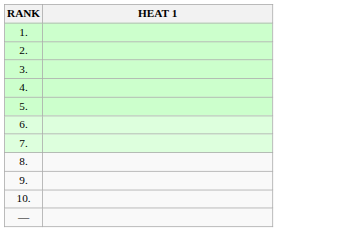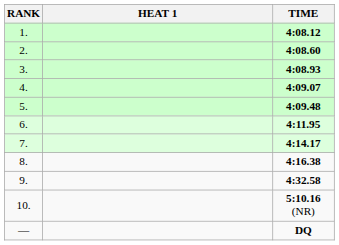 <table class="wikitable" style="border-collapse: collapse; font-size: 90%;">
 <tr>
 <th>RANK</th>
 <th style="width: 20em">HEAT 1</th>
+<th style="width: 5em">TIME</th>
 </tr>
 <tr style="background:#ccffcc;">
 <td align="center">1.</td>
 <td></td>
+<td align="center"><strong>4:08.12</strong></td>
 </tr>
 <tr style="background:#ccffcc;">
 <td align="center">2.</td>
 <td></td>
+<td align="center"><strong>4:08.60</strong></td>
 </tr>
 <tr style="background:#ccffcc;">
 <td align="center">3.</td>
 <td></td>
+<td align="center"><strong>4:08.93</strong></td>
 </tr>
 <tr style="background:#ccffcc;">
 <td align="center">4.</td>
 <td></td>
+<td align="center"><strong>4:09.07</strong></td>
 </tr>
 <tr style="background:#ccffcc;">
 <td align="center">5.</td>
 <td></td>
+<td align="center"><strong>4:09.48</strong></td>
 </tr>
 <tr style="background:#ddffdd;">
 <td align="center">6.</td>
 <td></td>
+<td align="center"><strong>4:11.95</strong></td>
 </tr>
 <tr style="background:#ddffdd;">
 <td align="center">7.</td>
 <td></td>
+<td align="center"><strong>4:14.17</strong></td>
 </tr>
 <tr>
 <td align="center">8.</td>
 <td></td>
+<td align="center"><strong>4:16.38</strong></td>
 </tr>
 <tr>
 <td align="center">9.</td>
 <td></td>
+<td align="center"><strong>4:32.58</strong></td>
 </tr>
 <tr>
 <td align="center">10.</td>
 <td></td>
+<td align="center"><strong>5:10.16</strong> (NR)</td>
 </tr>
 <tr>
 <td align="center">—</td>
 <td></td>
+<td align="center"><strong>DQ</strong></td>
 </tr>
 </table>
